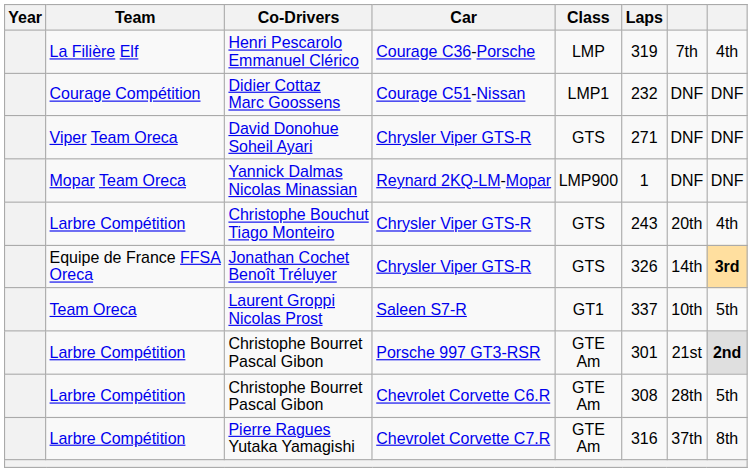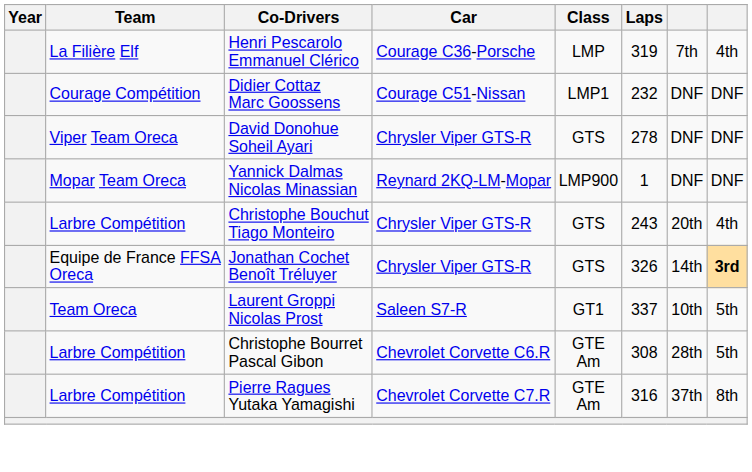 <table class="wikitable" style="text-align:center; font-size:90%">
 <tr>
 <th>Year</th>
 <th>Team</th>
 <th>Co-Drivers</th>
 <th>Car</th>
 <th>Class</th>
 <th>Laps</th>
 <th></th>
 <th></th>
 </tr>
 <tr>
 <th></th>
 <td align="left"> <a href='#'>La Filière</a> <a href='#'>Elf</a></td>
 <td align="left"> <a href='#'>Henri Pescarolo</a><br> <a href='#'>Emmanuel Clérico</a></td>
 <td align="left"><a href='#'>Courage C36</a>-<a href='#'>Porsche</a></td>
 <td>LMP</td>
 <td>319</td>
 <td>7th</td>
 <td>4th</td>
 </tr>
 <tr>
 <th></th>
 <td align="left"> <a href='#'>Courage Compétition</a></td>
 <td align="left"> <a href='#'>Didier Cottaz</a><br> <a href='#'>Marc Goossens</a></td>
 <td align="left"><a href='#'>Courage C51</a>-<a href='#'>Nissan</a></td>
 <td>LMP1</td>
 <td>232</td>
 <td>DNF</td>
 <td>DNF</td>
 </tr>
 <tr>
 <th></th>
 <td align="left"> <a href='#'>Viper</a> <a href='#'>Team Oreca</a></td>
 <td align="left"> <a href='#'>David Donohue</a><br> <a href='#'>Soheil Ayari</a></td>
 <td align="left"><a href='#'>Chrysler Viper GTS-R</a></td>
 <td>GTS</td>
-<td>271</td>
+<td>278</td>
 <td>DNF</td>
 <td>DNF</td>
 </tr>
 <tr>
 <th></th>
 <td align="left"> <a href='#'>Mopar</a> <a href='#'>Team Oreca</a></td>
 <td align="left"> <a href='#'>Yannick Dalmas</a><br> <a href='#'>Nicolas Minassian</a></td>
 <td align="left"><a href='#'>Reynard 2KQ-LM</a>-<a href='#'>Mopar</a></td>
 <td>LMP900</td>
 <td>1</td>
 <td>DNF</td>
 <td>DNF</td>
 </tr>
 <tr>
 <th></th>
 <td align="left"> <a href='#'>Larbre Compétition</a></td>
 <td align="left"> <a href='#'>Christophe Bouchut</a><br> <a href='#'>Tiago Monteiro</a></td>
 <td align="left"><a href='#'>Chrysler Viper GTS-R</a></td>
 <td>GTS</td>
 <td>243</td>
 <td>20th</td>
 <td>4th</td>
 </tr>
 <tr>
 <th></th>
 <td align="left"> Equipe de France <a href='#'>FFSA</a><br> <a href='#'>Oreca</a></td>
 <td align="left"> <a href='#'>Jonathan Cochet</a><br> <a href='#'>Benoît Tréluyer</a></td>
 <td align="left"><a href='#'>Chrysler Viper GTS-R</a></td>
 <td>GTS</td>
 <td>326</td>
 <td>14th</td>
 <td style="background:#FFDF9F;"><strong>3rd</strong></td>
 </tr>
 <tr>
 <th></th>
 <td align="left"> <a href='#'>Team Oreca</a></td>
 <td align="left"> <a href='#'>Laurent Groppi</a><br> <a href='#'>Nicolas Prost</a></td>
 <td align="left"><a href='#'>Saleen S7-R</a></td>
 <td>GT1</td>
 <td>337</td>
 <td>10th</td>
 <td>5th</td>
 </tr>
 <tr>
 <th></th>
 <td align="left"> <a href='#'>Larbre Compétition</a></td>
 <td align="left"> Christophe Bourret<br> Pascal Gibon</td>
-<td align="left"><a href='#'>Porsche 997 GT3-RSR</a></td>
-<td>GTE<br>Am</td>
-<td>301</td>
-<td>21st</td>
-<td style="background:#DFDFDF;"><strong>2nd</strong></td>
-</tr>
-<tr>
-<th></th>
-<td align="left"> <a href='#'>Larbre Compétition</a></td>
-<td align="left"> Christophe Bourret<br> Pascal Gibon</td>
 <td align="left"><a href='#'>Chevrolet Corvette C6.R</a></td>
 <td>GTE<br>Am</td>
 <td>308</td>
 <td>28th</td>
 <td>5th</td>
 </tr>
 <tr>
 <th></th>
 <td align="left"> <a href='#'>Larbre Compétition</a></td>
 <td align="left"> <a href='#'>Pierre Ragues</a><br> Yutaka Yamagishi</td>
 <td align="left"><a href='#'>Chevrolet Corvette C7.R</a></td>
 <td>GTE<br>Am</td>
 <td>316</td>
 <td>37th</td>
 <td>8th</td>
 </tr>
 <tr>
 <th colspan="8"></th>
 </tr>
 </table>
